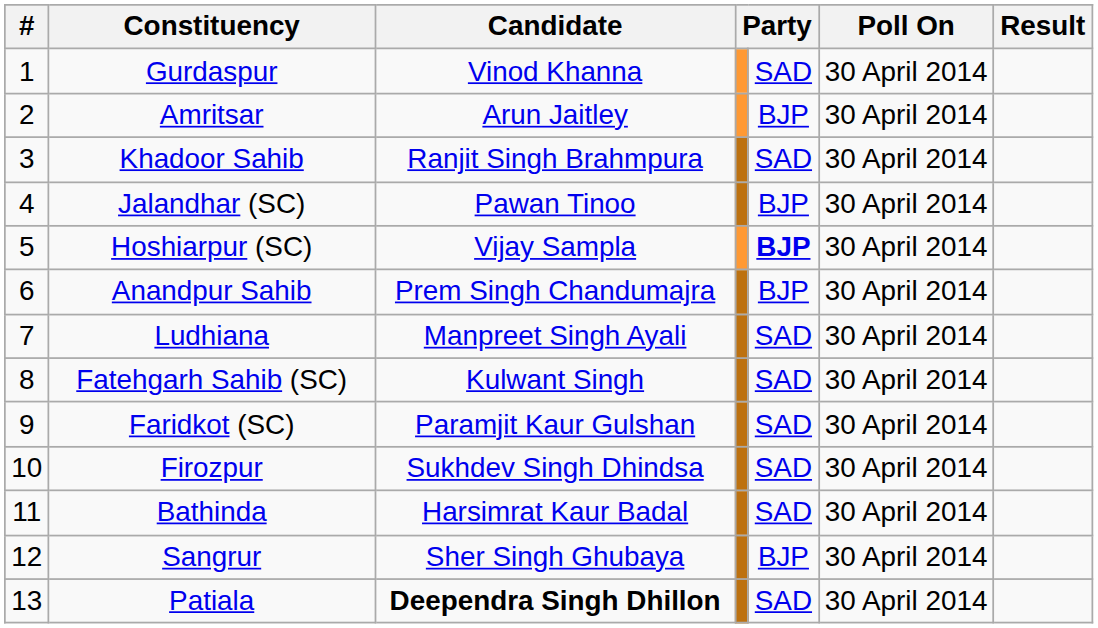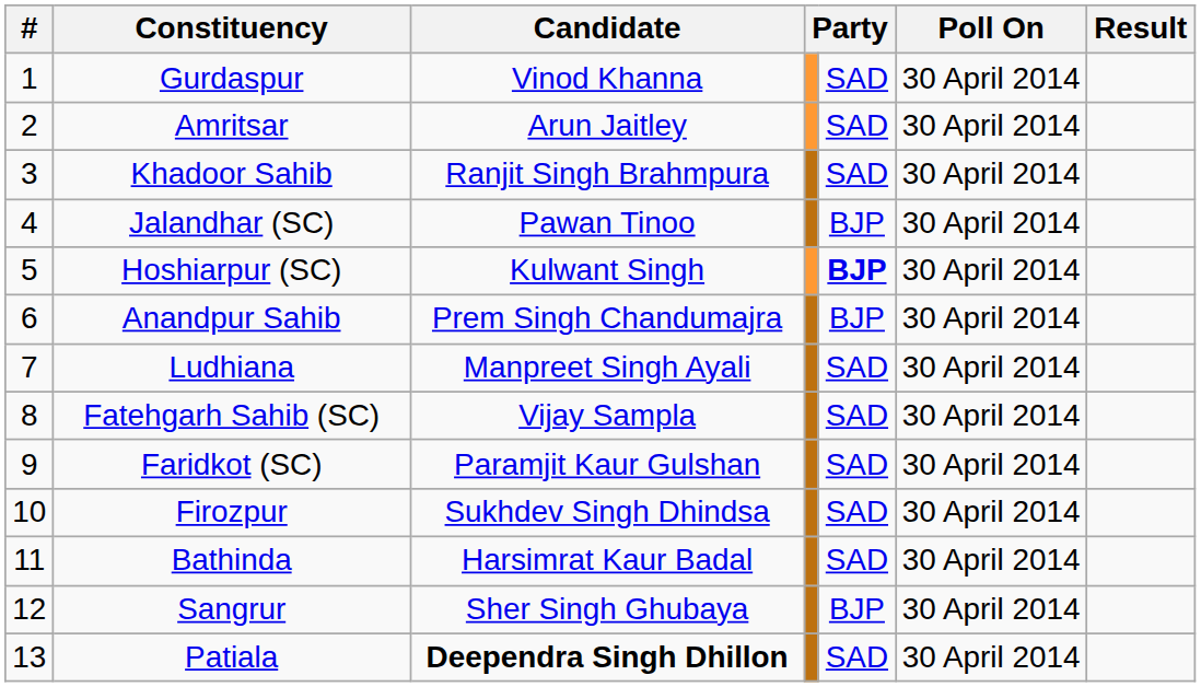 <table class="wikitable sortable" style="text-align:center;">
 <tr>
 <th>#</th>
 <th style="width:180px;">Constituency</th>
 <th style="width:200px;">Candidate</th>
 <th colspan="2">Party</th>
 <th>Poll On</th>
 <th>Result</th>
 </tr>
 <tr>
 <td style="text-align:center;">1</td>
 <td><a href='#'>Gurdaspur</a></td>
 <td><a href='#'>Vinod Khanna</a></td>
 <td bgcolor=#FF9933></td>
 <td><a href='#'>SAD</a></td>
 <td>30 April 2014</td>
 <td></td>
 </tr>
 <tr>
 <td style="text-align:center;">2</td>
 <td><a href='#'>Amritsar</a></td>
 <td><a href='#'>Arun Jaitley</a></td>
 <td bgcolor=#FF9933></td>
-<td><a href='#'>BJP</a></td>
+<td><a href='#'>SAD</a></td>
 <td>30 April 2014</td>
 <td></td>
 </tr>
 <tr>
 <td style="text-align:center;">3</td>
 <td><a href='#'>Khadoor Sahib</a></td>
 <td><a href='#'>Ranjit Singh Brahmpura</a></td>
 <td bgcolor=#BD710F></td>
 <td><a href='#'>SAD</a></td>
 <td>30 April 2014</td>
 <td></td>
 </tr>
 <tr>
 <td style="text-align:center;">4</td>
 <td><a href='#'>Jalandhar</a> (SC)</td>
 <td><a href='#'>Pawan Tinoo</a></td>
 <td bgcolor=#BD710F></td>
 <td><a href='#'>BJP</a></td>
 <td>30 April 2014</td>
 <td></td>
 </tr>
 <tr>
 <td style="text-align:center;">5</td>
 <td><a href='#'>Hoshiarpur</a> (SC)</td>
-<td><a href='#'>Vijay Sampla</a></td>
+<td><a href='#'>Kulwant Singh</a></td>
 <td bgcolor=#FF9933></td>
 <td><strong><a href='#'>BJP</a></strong></td>
 <td>30 April 2014</td>
 <td></td>
 </tr>
 <tr>
 <td style="text-align:center;">6</td>
 <td><a href='#'>Anandpur Sahib</a></td>
 <td><a href='#'>Prem Singh Chandumajra</a></td>
 <td bgcolor=#BD710F></td>
 <td><a href='#'>BJP</a></td>
 <td>30 April 2014</td>
 <td></td>
 </tr>
 <tr>
 <td style="text-align:center;">7</td>
 <td><a href='#'>Ludhiana</a></td>
 <td><a href='#'>Manpreet Singh Ayali</a></td>
 <td bgcolor=#BD710F></td>
 <td><a href='#'>SAD</a></td>
 <td>30 April 2014</td>
 <td></td>
 </tr>
 <tr>
 <td style="text-align:center;">8</td>
 <td><a href='#'>Fatehgarh Sahib</a> (SC)</td>
-<td><a href='#'>Kulwant Singh</a></td>
+<td><a href='#'>Vijay Sampla</a></td>
 <td bgcolor=#BD710F></td>
 <td><a href='#'>SAD</a></td>
 <td>30 April 2014</td>
 <td></td>
 </tr>
 <tr>
 <td style="text-align:center;">9</td>
 <td><a href='#'>Faridkot</a> (SC)</td>
 <td><a href='#'>Paramjit Kaur Gulshan</a></td>
 <td bgcolor=#BD710F></td>
 <td><a href='#'>SAD</a></td>
 <td>30 April 2014</td>
 <td></td>
 </tr>
 <tr>
 <td style="text-align:center;">10</td>
 <td><a href='#'>Firozpur</a></td>
 <td><a href='#'>Sukhdev Singh Dhindsa</a></td>
 <td bgcolor=#BD710F></td>
 <td><a href='#'>SAD</a></td>
 <td>30 April 2014</td>
 <td></td>
 </tr>
 <tr>
 <td style="text-align:center;">11</td>
 <td><a href='#'>Bathinda</a></td>
 <td><a href='#'>Harsimrat Kaur Badal</a></td>
 <td bgcolor=#BD710F></td>
 <td><a href='#'>SAD</a></td>
 <td>30 April 2014</td>
 <td></td>
 </tr>
 <tr>
 <td style="text-align:center;">12</td>
 <td><a href='#'>Sangrur</a></td>
 <td><a href='#'>Sher Singh Ghubaya</a></td>
 <td bgcolor=#BD710F></td>
 <td><a href='#'>BJP</a></td>
 <td>30 April 2014</td>
 <td></td>
 </tr>
 <tr>
 <td style="text-align:center;">13</td>
 <td><a href='#'>Patiala</a></td>
 <td><strong>Deependra Singh Dhillon</strong></td>
 <td bgcolor=#BD710F></td>
 <td><a href='#'>SAD</a></td>
 <td>30 April 2014</td>
 <td></td>
 </tr>
 </table>
